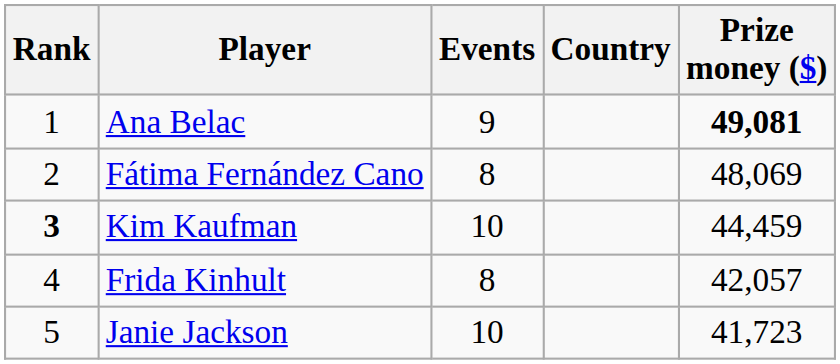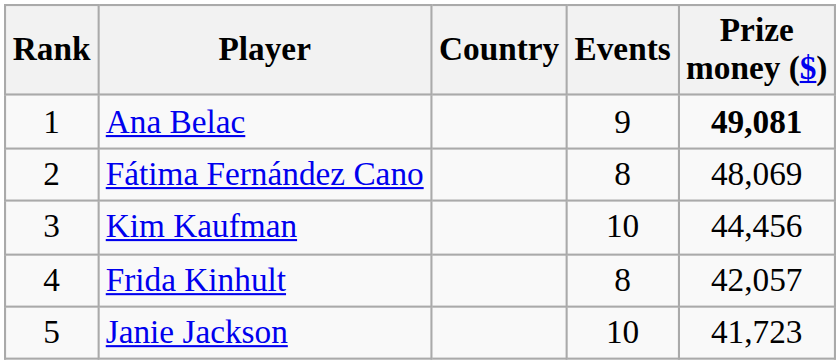 <table class="wikitable" style="text-align:center">
 <tr>
 <th>Rank</th>
 <th>Player</th>
+<th>Country</th>
 <th>Events</th>
-<th>Country</th>
 <th>Prize <br>money (<a href='#'>$</a>)</th>
 </tr>
 <tr>
 <td>1</td>
 <td align=left><a href='#'>Ana Belac</a></td>
+<td align=left></td>
 <td>9</td>
-<td align=left></td>
 <td><strong>49,081</strong></td>
 </tr>
 <tr>
 <td>2</td>
 <td align=left><a href='#'>Fátima Fernández Cano</a></td>
+<td align=left></td>
 <td>8</td>
-<td align=left></td>
 <td>48,069</td>
 </tr>
 <tr>
-<td><strong>3</strong></td>
+<td>3</td>
 <td align=left><a href='#'>Kim Kaufman</a></td>
+<td align=left></td>
 <td>10</td>
-<td align=left></td>
-<td>44,459</td>
+<td>44,456</td>
 </tr>
 <tr>
 <td>4</td>
 <td align=left><a href='#'>Frida Kinhult</a></td>
+<td align=left></td>
 <td>8</td>
-<td align=left></td>
 <td>42,057</td>
 </tr>
 <tr>
 <td>5</td>
 <td align=left><a href='#'>Janie Jackson</a></td>
+<td align=left></td>
 <td>10</td>
-<td align=left></td>
 <td>41,723</td>
 </tr>
 </table>
